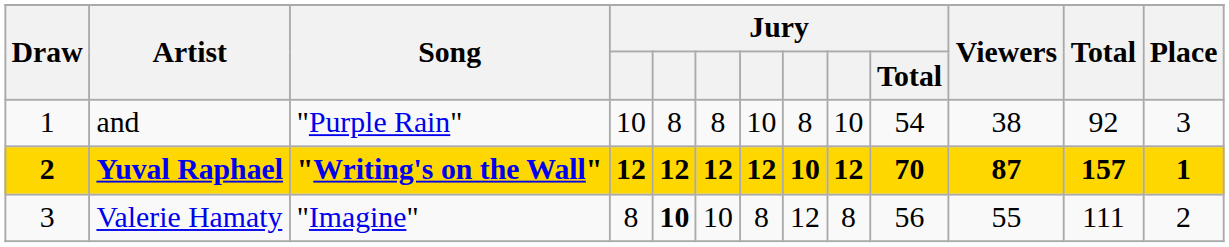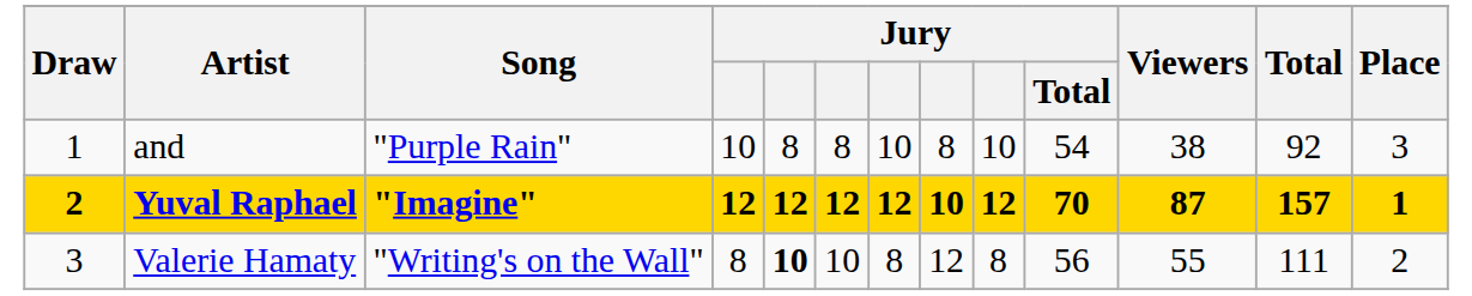 <table class="sortable wikitable" style="margin: 1em auto 1em auto; text-align:center; font-size:100%;">
 <tr>
 </tr>
 <tr>
 <th rowspan="2">Draw</th>
 <th rowspan="2">Artist</th>
 <th rowspan="2">Song</th>
 <th colspan="7">Jury</th>
 <th rowspan="2">Viewers</th>
 <th rowspan="2">Total</th>
 <th rowspan="2">Place</th>
 </tr>
 <tr>
 <th class="unsortable"></th>
 <th class="unsortable"></th>
 <th class="unsortable"></th>
 <th class="unsortable"></th>
 <th class="unsortable"></th>
 <th class="unsortable"></th>
 <th>Total</th>
 </tr>
 <tr>
 <td>1</td>
 <td align="left"> and </td>
 <td align="left">"<a href='#'>Purple Rain</a>"</td>
 <td>10</td>
 <td>8</td>
 <td>8</td>
 <td>10</td>
 <td>8</td>
 <td>10</td>
 <td>54</td>
 <td>38</td>
 <td>92</td>
 <td>3</td>
 </tr>
 <tr style="font-weight:bold; background:gold;">
 <td>2</td>
 <td align="left"><a href='#'>Yuval Raphael</a></td>
-<td align="left">"<a href='#'>Writing's on the Wall</a>"</td>
+<td align="left">"<a href='#'>Imagine</a>"</td>
 <td>12</td>
 <td>12</td>
 <td>12</td>
 <td>12</td>
 <td>10</td>
 <td>12</td>
 <td>70</td>
 <td>87</td>
 <td>157</td>
 <td>1</td>
 </tr>
 <tr>
 <td>3</td>
 <td align="left"><a href='#'>Valerie Hamaty</a></td>
-<td align="left">"<a href='#'>Imagine</a>"</td>
+<td align="left">"<a href='#'>Writing's on the Wall</a>"</td>
 <td>8</td>
 <td><strong>10</strong></td>
 <td>10</td>
 <td>8</td>
 <td>12</td>
 <td>8</td>
 <td>56</td>
 <td>55</td>
 <td>111</td>
 <td>2</td>
 </tr>
 </table>
